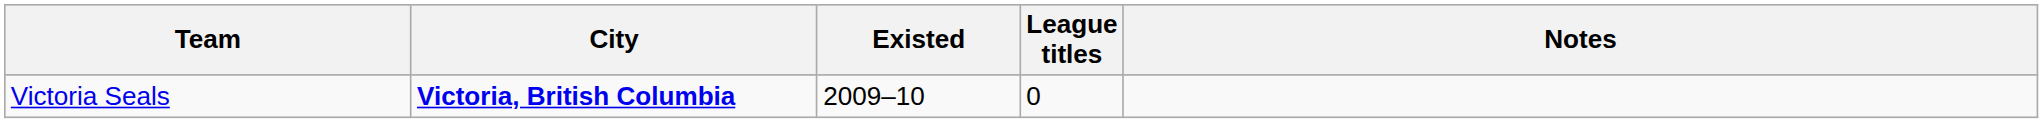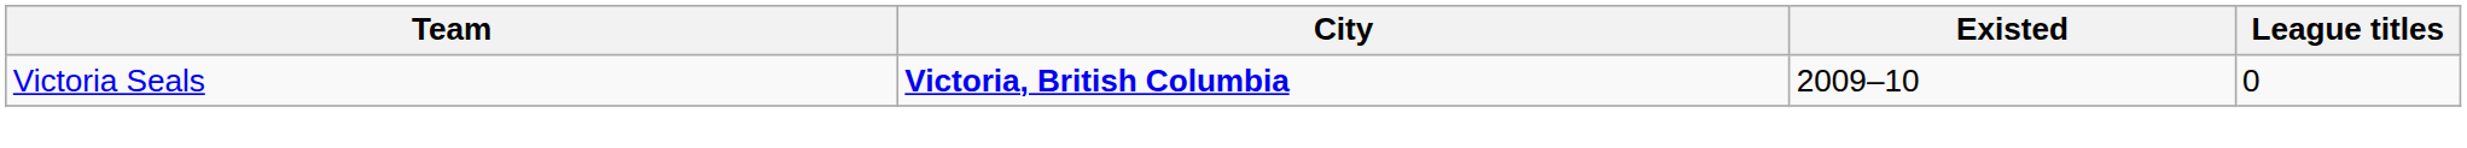 <table class="wikitable">
 <tr>
 <th bgcolor="#DDDDFF" width="20%">Team</th>
 <th bgcolor="#DDDDFF" width="20%">City</th>
 <th bgcolor="#DDDDFF" width="10%">Existed</th>
 <th bgcolor="#DDDDFF" width="5%">League titles</th>
-<th bgcolor="#DDDDFF" width="45%">Notes</th>
 </tr>
 <tr>
 <td><a href='#'>Victoria Seals</a></td>
 <td><strong><a href='#'>Victoria, British Columbia</a></strong></td>
 <td>2009–10</td>
 <td>0</td>
-<td></td>
 </tr>
 </table>
